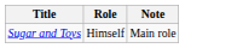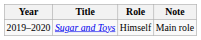 <table class="wikitable sortable">
 <tr>
+<th>Year</th>
 <th>Title</th>
 <th>Role</th>
 <th class="unsortable">Note</th>
 </tr>
 <tr>
+<td>2019–2020</td>
 <td><em><a href='#'>Sugar and Toys</a></em></td>
 <td>Himself</td>
 <td>Main role</td>
 </tr>
 </table>
